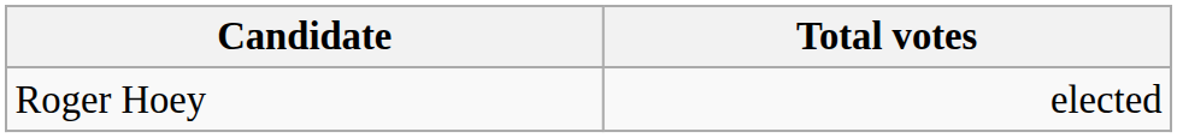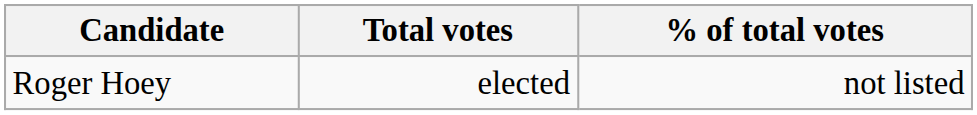 <table class="wikitable" width="475">
 <tr>
 <th align="left">Candidate</th>
 <th align="right">Total votes</th>
+<th align="right">% of total votes</th>
 </tr>
 <tr>
 <td align="left">Roger Hoey</td>
 <td align="right">elected</td>
+<td align="right">not listed</td>
 </tr>
 </table>
